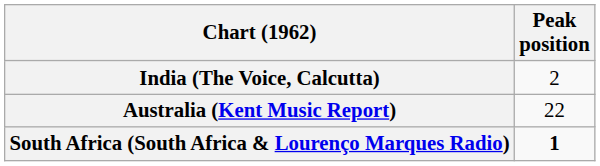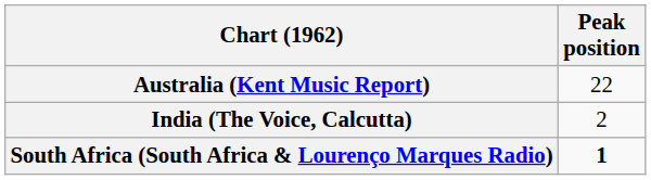 <table class="wikitable sortable plainrowheaders" style="text-align:center">
 <tr>
 <th>Chart (1962)</th>
 <th>Peak<br>position</th>
 </tr>
 <tr>
+<th scope="row">Australia (<a href='#'>Kent Music Report</a>)</th>
+<td>22</td>
+</tr>
+<tr>
 <th scope="row">India (The Voice, Calcutta)</th>
 <td>2</td>
-</tr>
-<tr>
-<th scope="row">Australia (<a href='#'>Kent Music Report</a>)</th>
-<td>22</td>
 </tr>
 <tr>
 <th scope="row">South Africa (South Africa & <a href='#'>Lourenço Marques Radio</a>)</th>
 <td><strong>1</strong></td>
 </tr>
 </table>
